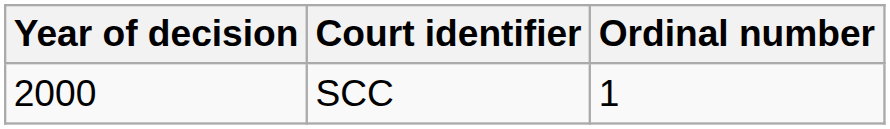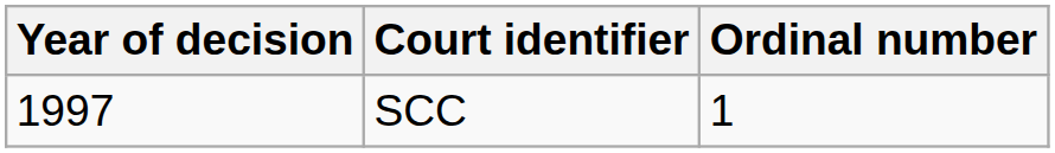 <table class="wikitable">
 <tr>
 <th>Year of decision</th>
 <th>Court identifier</th>
 <th>Ordinal number</th>
 </tr>
 <tr valign="top">
-<td>2000</td>
+<td>1997</td>
 <td>SCC</td>
 <td>1</td>
 </tr>
 </table>
